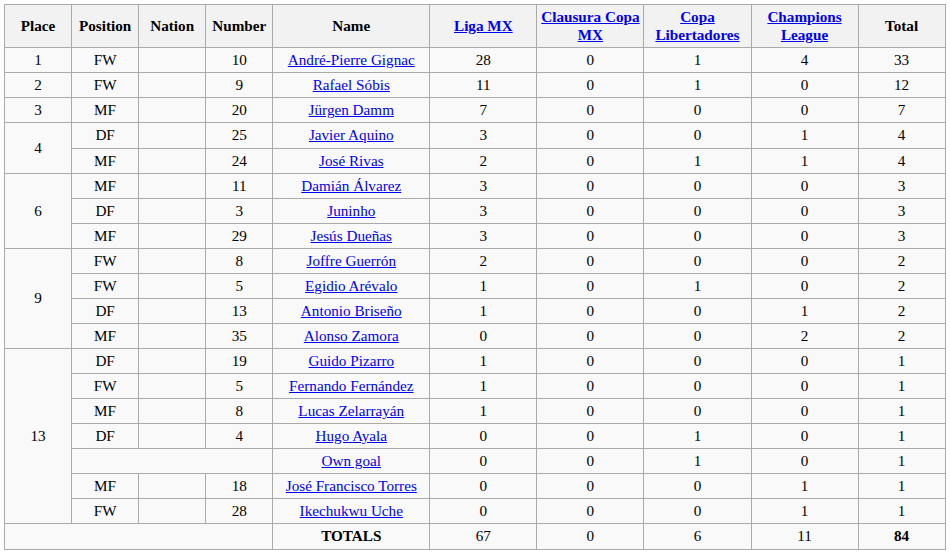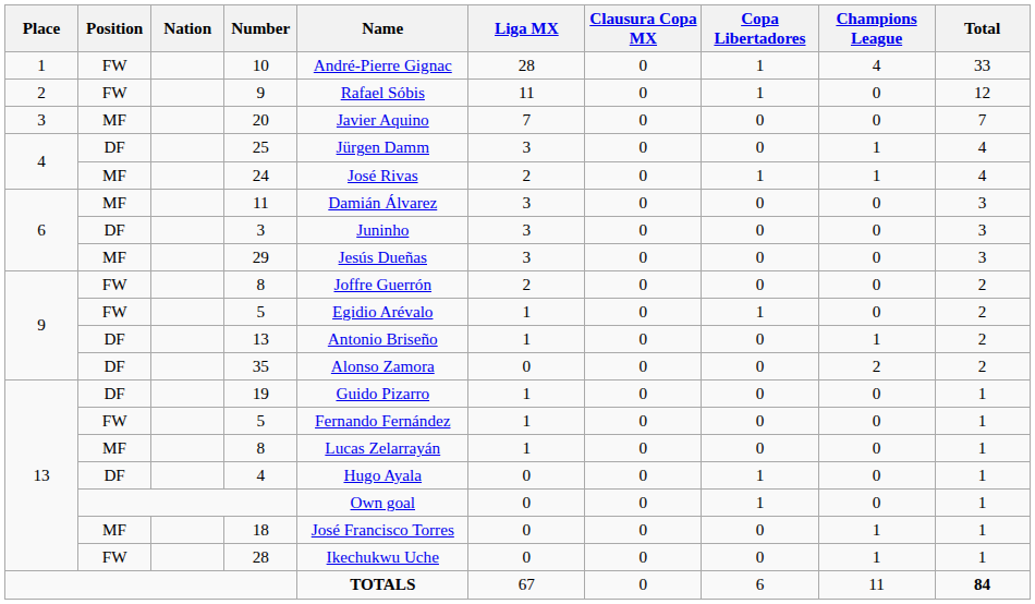 <table class="wikitable" style="font-size: 95%; text-align: center;">
 <tr>
 <th width=60>Place</th>
 <th width=60>Position</th>
 <th width=60>Nation</th>
 <th width=60>Number</th>
 <th width=150>Name</th>
 <th width=100><a href='#'>Liga MX</a></th>
 <th width=100><a href='#'>Clausura Copa MX</a></th>
 <th width=100><a href='#'>Copa Libertadores</a></th>
 <th width=100><a href='#'>Champions League</a></th>
 <th width=80>Total</th>
 </tr>
 <tr>
 <td>1</td>
 <td>FW</td>
 <td></td>
 <td>10</td>
 <td><a href='#'>André-Pierre Gignac</a></td>
 <td>28</td>
 <td>0</td>
 <td>1</td>
 <td>4</td>
 <td>33</td>
 </tr>
 <tr>
 <td>2</td>
 <td>FW</td>
 <td></td>
 <td>9</td>
 <td><a href='#'>Rafael Sóbis</a></td>
 <td>11</td>
 <td>0</td>
 <td>1</td>
 <td>0</td>
 <td>12</td>
 </tr>
 <tr>
 <td>3</td>
 <td>MF</td>
 <td></td>
 <td>20</td>
-<td><a href='#'>Jürgen Damm</a></td>
+<td><a href='#'>Javier Aquino</a></td>
 <td>7</td>
 <td>0</td>
 <td>0</td>
 <td>0</td>
 <td>7</td>
 </tr>
 <tr>
 <td rowspan="2">4</td>
 <td>DF</td>
 <td></td>
 <td>25</td>
-<td><a href='#'>Javier Aquino</a></td>
+<td><a href='#'>Jürgen Damm</a></td>
 <td>3</td>
 <td>0</td>
 <td>0</td>
 <td>1</td>
 <td>4</td>
 </tr>
 <tr>
 <td>MF</td>
 <td></td>
 <td>24</td>
 <td><a href='#'>José Rivas</a></td>
 <td>2</td>
 <td>0</td>
 <td>1</td>
 <td>1</td>
 <td>4</td>
 </tr>
 <tr>
 <td rowspan="3">6</td>
 <td>MF</td>
 <td></td>
 <td>11</td>
 <td><a href='#'>Damián Álvarez</a></td>
 <td>3</td>
 <td>0</td>
 <td>0</td>
 <td>0</td>
 <td>3</td>
 </tr>
 <tr>
 <td>DF</td>
 <td></td>
 <td>3</td>
 <td><a href='#'>Juninho</a></td>
 <td>3</td>
 <td>0</td>
 <td>0</td>
 <td>0</td>
 <td>3</td>
 </tr>
 <tr>
 <td>MF</td>
 <td></td>
 <td>29</td>
 <td><a href='#'>Jesús Dueñas</a></td>
 <td>3</td>
 <td>0</td>
 <td>0</td>
 <td>0</td>
 <td>3</td>
 </tr>
 <tr>
 <td rowspan="4">9</td>
 <td>FW</td>
 <td></td>
 <td>8</td>
 <td><a href='#'>Joffre Guerrón</a></td>
 <td>2</td>
 <td>0</td>
 <td>0</td>
 <td>0</td>
 <td>2</td>
 </tr>
 <tr>
 <td>FW</td>
 <td></td>
 <td>5</td>
 <td><a href='#'>Egidio Arévalo</a></td>
 <td>1</td>
 <td>0</td>
 <td>1</td>
 <td>0</td>
 <td>2</td>
 </tr>
 <tr>
 <td>DF</td>
 <td></td>
 <td>13</td>
 <td><a href='#'>Antonio Briseño</a></td>
 <td>1</td>
 <td>0</td>
 <td>0</td>
 <td>1</td>
 <td>2</td>
 </tr>
 <tr>
-<td>MF</td>
+<td>DF</td>
 <td></td>
 <td>35</td>
 <td><a href='#'>Alonso Zamora</a></td>
 <td>0</td>
 <td>0</td>
 <td>0</td>
 <td>2</td>
 <td>2</td>
 </tr>
 <tr>
 <td rowspan="7">13</td>
 <td>DF</td>
 <td></td>
 <td>19</td>
 <td><a href='#'>Guido Pizarro</a></td>
 <td>1</td>
 <td>0</td>
 <td>0</td>
 <td>0</td>
 <td>1</td>
 </tr>
 <tr>
 <td>FW</td>
 <td></td>
 <td>5</td>
 <td><a href='#'>Fernando Fernández</a></td>
 <td>1</td>
 <td>0</td>
 <td>0</td>
 <td>0</td>
 <td>1</td>
 </tr>
 <tr>
 <td>MF</td>
 <td></td>
 <td>8</td>
 <td><a href='#'>Lucas Zelarrayán</a></td>
 <td>1</td>
 <td>0</td>
 <td>0</td>
 <td>0</td>
 <td>1</td>
 </tr>
 <tr>
 <td>DF</td>
 <td></td>
 <td>4</td>
 <td><a href='#'>Hugo Ayala</a></td>
 <td>0</td>
 <td>0</td>
 <td>1</td>
 <td>0</td>
 <td>1</td>
 </tr>
 <tr>
 <td colspan="3"></td>
 <td><a href='#'>Own goal</a></td>
 <td>0</td>
 <td>0</td>
 <td>1</td>
 <td>0</td>
 <td>1</td>
 </tr>
 <tr>
 <td>MF</td>
 <td></td>
 <td>18</td>
 <td><a href='#'>José Francisco Torres</a></td>
 <td>0</td>
 <td>0</td>
 <td>0</td>
 <td>1</td>
 <td>1</td>
 </tr>
 <tr>
 <td>FW</td>
 <td></td>
 <td>28</td>
 <td><a href='#'>Ikechukwu Uche</a></td>
 <td>0</td>
 <td>0</td>
 <td>0</td>
 <td>1</td>
 <td>1</td>
 </tr>
 <tr>
 <td colspan="4"></td>
 <td><strong>TOTALS</strong></td>
 <td>67</td>
 <td>0</td>
 <td>6</td>
 <td>11</td>
 <td><strong>84</strong></td>
 </tr>
 </table>
